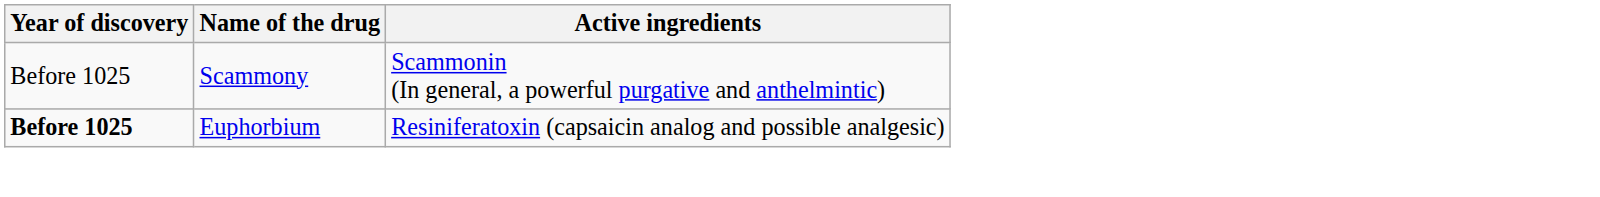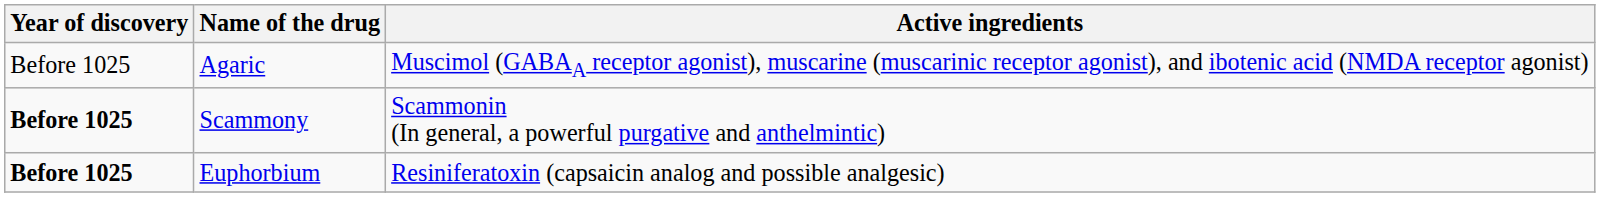 <table class="wikitable">
 <tr>
 <th>Year of discovery</th>
 <th>Name of the drug</th>
 <th>Active ingredients</th>
 </tr>
 <tr>
 <td>Before 1025</td>
+<td><a href='#'>Agaric</a></td>
+<td><a href='#'>Muscimol</a> (<a href='#'>GABA<sub>A</sub> receptor agonist</a>), <a href='#'>muscarine</a> (<a href='#'>muscarinic receptor agonist</a>), and <a href='#'>ibotenic acid</a> (<a href='#'>NMDA receptor</a> agonist)</td>
+</tr>
+<tr>
+<td><strong>Before 1025</strong></td>
 <td><a href='#'>Scammony</a></td>
 <td><a href='#'>Scammonin</a><br>(In general, a powerful <a href='#'>purgative</a> and <a href='#'>anthelmintic</a>)</td>
 </tr>
 <tr>
 <td><strong>Before 1025</strong></td>
 <td><a href='#'>Euphorbium</a></td>
 <td><a href='#'>Resiniferatoxin</a> (capsaicin analog and possible analgesic)</td>
 </tr>
 </table>
